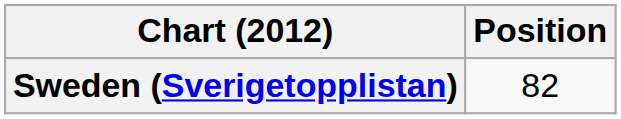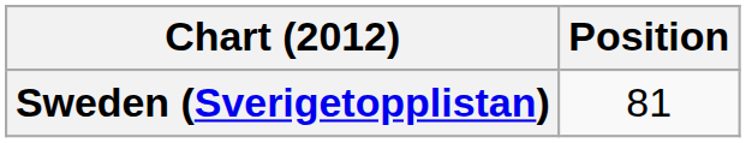 <table class="wikitable plainrowheaders">
 <tr>
 <th scope="col">Chart (2012)</th>
 <th scope="col">Position</th>
 </tr>
 <tr>
 <th scope="row">Sweden (<a href='#'>Sverigetopplistan</a>)</th>
-<td style="text-align:center;">82</td>
+<td style="text-align:center;">81</td>
 </tr>
 </table>
